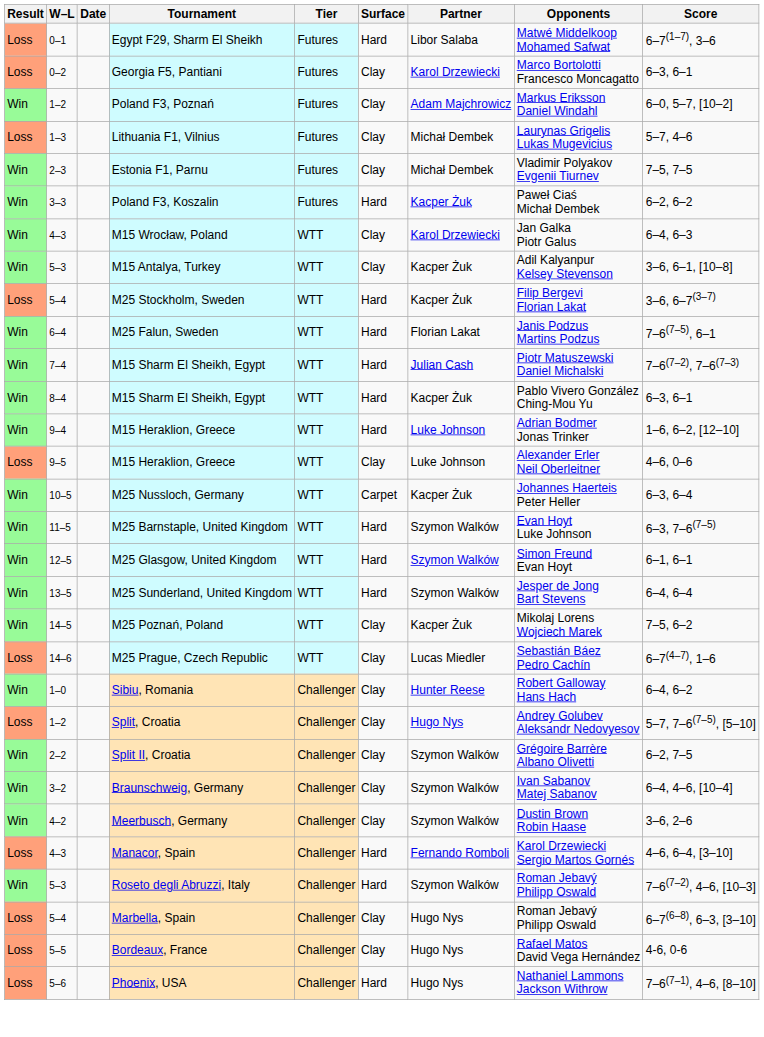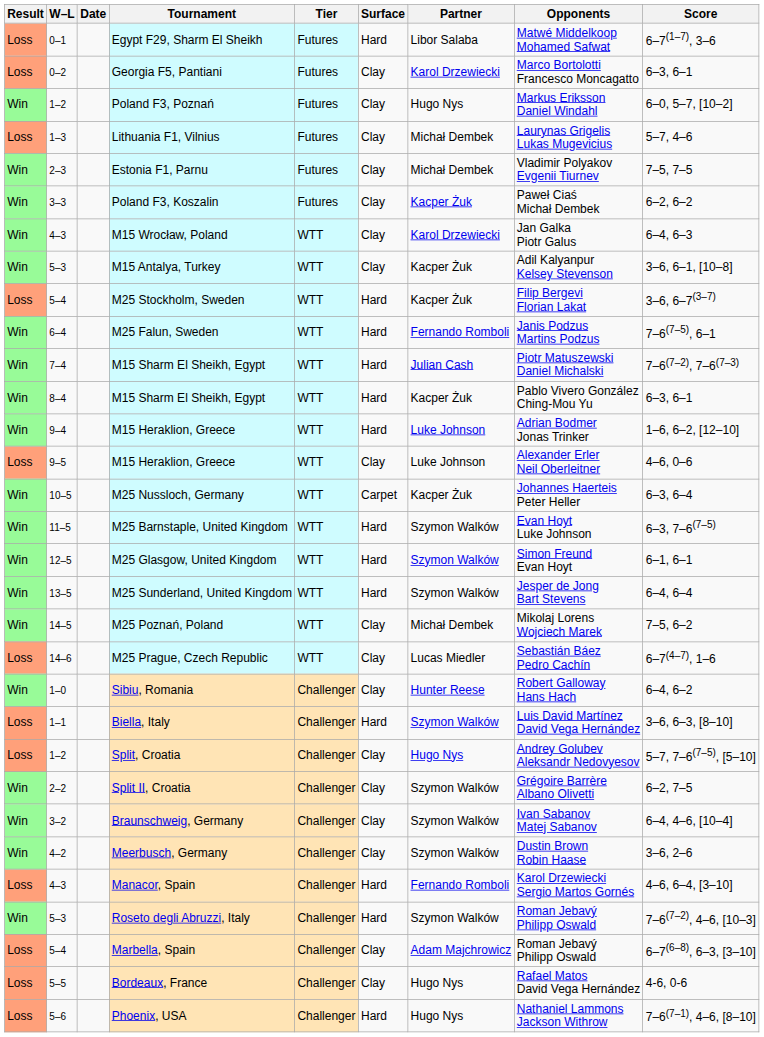 <table class="sortable wikitable nowrap">
 <tr>
 <th>Result</th>
 <th class="unsortable">W–L</th>
 <th>Date</th>
 <th>Tournament</th>
 <th>Tier</th>
 <th>Surface</th>
 <th>Partner</th>
 <th>Opponents</th>
 <th class="unsortable">Score</th>
 </tr>
 <tr>
 <td bgcolor=FFA07A>Loss</td>
 <td><small>0–1</small></td>
 <td></td>
 <td style="background:#cffcff;">Egypt F29, Sharm El Sheikh</td>
 <td style="background:#cffcff;">Futures</td>
 <td>Hard</td>
 <td> Libor Salaba</td>
 <td> <a href='#'>Matwé Middelkoop</a> <br> <a href='#'>Mohamed Safwat</a></td>
 <td>6–7<sup>(1–7)</sup>, 3–6</td>
 </tr>
 <tr>
 <td bgcolor=FFA07A>Loss</td>
 <td><small>0–2</small></td>
 <td></td>
 <td style="background:#cffcff;">Georgia F5, Pantiani</td>
 <td style="background:#cffcff;">Futures</td>
 <td>Clay</td>
 <td> <a href='#'>Karol Drzewiecki</a></td>
 <td> <a href='#'>Marco Bortolotti</a> <br> Francesco Moncagatto</td>
 <td>6–3, 6–1</td>
 </tr>
 <tr>
 <td bgcolor=98FB98>Win</td>
 <td><small>1–2</small></td>
 <td></td>
 <td style="background:#cffcff;">Poland F3, Poznań</td>
 <td style="background:#cffcff;">Futures</td>
 <td>Clay</td>
-<td> <a href='#'>Adam Majchrowicz</a></td>
+<td> Hugo Nys</td>
 <td> <a href='#'>Markus Eriksson</a> <br> <a href='#'>Daniel Windahl</a></td>
 <td>6–0, 5–7, [10–2]</td>
 </tr>
 <tr>
 <td bgcolor=FFA07A>Loss</td>
 <td><small>1–3</small></td>
 <td></td>
 <td style="background:#cffcff;">Lithuania F1, Vilnius</td>
 <td style="background:#cffcff;">Futures</td>
 <td>Clay</td>
 <td> Michał Dembek</td>
 <td> <a href='#'>Laurynas Grigelis</a> <br> <a href='#'>Lukas Mugevicius</a></td>
 <td>5–7, 4–6</td>
 </tr>
 <tr>
 <td bgcolor=98FB98>Win</td>
 <td><small>2–3</small></td>
 <td></td>
 <td style="background:#cffcff;">Estonia F1, Parnu</td>
 <td style="background:#cffcff;">Futures</td>
 <td>Clay</td>
 <td> Michał Dembek</td>
 <td> Vladimir Polyakov <br> <a href='#'>Evgenii Tiurnev</a></td>
 <td>7–5, 7–5</td>
 </tr>
 <tr>
 <td bgcolor=98FB98>Win</td>
 <td><small>3–3</small></td>
 <td></td>
 <td style="background:#cffcff;">Poland F3, Koszalin</td>
 <td style="background:#cffcff;">Futures</td>
-<td>Hard</td>
+<td>Clay</td>
 <td> <a href='#'>Kacper Żuk</a></td>
 <td> Paweł Ciaś <br> Michał Dembek</td>
 <td>6–2, 6–2</td>
 </tr>
 <tr>
 <td bgcolor=98FB98>Win</td>
 <td><small>4–3</small></td>
 <td></td>
 <td style="background:#cffcff;">M15 Wrocław, Poland</td>
 <td style="background:#cffcff;">WTT</td>
 <td>Clay</td>
 <td> <a href='#'>Karol Drzewiecki</a></td>
 <td> Jan Galka <br> Piotr Galus</td>
 <td>6–4, 6–3</td>
 </tr>
 <tr>
 <td bgcolor=98FB98>Win</td>
 <td><small>5–3</small></td>
 <td></td>
 <td style="background:#cffcff;">M15 Antalya, Turkey</td>
 <td style="background:#cffcff;">WTT</td>
 <td>Clay</td>
 <td> Kacper Żuk</td>
 <td> Adil Kalyanpur <br> <a href='#'>Kelsey Stevenson</a></td>
 <td>3–6, 6–1, [10–8]</td>
 </tr>
 <tr>
 <td bgcolor=FFA07A>Loss</td>
 <td><small>5–4</small></td>
 <td></td>
 <td style="background:#cffcff;">M25 Stockholm, Sweden</td>
 <td style="background:#cffcff;">WTT</td>
 <td>Hard</td>
 <td> Kacper Żuk</td>
 <td> <a href='#'>Filip Bergevi</a> <br> <a href='#'>Florian Lakat</a></td>
 <td>3–6, 6–7<sup>(3–7)</sup></td>
 </tr>
 <tr>
 <td bgcolor=98FB98>Win</td>
 <td><small>6–4</small></td>
 <td></td>
 <td style="background:#cffcff;">M25 Falun, Sweden</td>
 <td style="background:#cffcff;">WTT</td>
 <td>Hard</td>
-<td> Florian Lakat</td>
+<td> <a href='#'>Fernando Romboli</a></td>
 <td> <a href='#'>Janis Podzus</a> <br> <a href='#'>Martins Podzus</a></td>
 <td>7–6<sup>(7–5)</sup>, 6–1</td>
 </tr>
 <tr>
 <td bgcolor=98FB98>Win</td>
 <td><small>7–4</small></td>
 <td></td>
 <td style="background:#cffcff;">M15 Sharm El Sheikh, Egypt</td>
 <td style="background:#cffcff;">WTT</td>
 <td>Hard</td>
 <td> <a href='#'>Julian Cash</a></td>
 <td> <a href='#'>Piotr Matuszewski</a> <br> <a href='#'>Daniel Michalski</a></td>
 <td>7–6<sup>(7–2)</sup>, 7–6<sup>(7–3)</sup></td>
 </tr>
 <tr>
 <td bgcolor=98FB98>Win</td>
 <td><small>8–4</small></td>
 <td></td>
 <td style="background:#cffcff;">M15 Sharm El Sheikh, Egypt</td>
 <td style="background:#cffcff;">WTT</td>
 <td>Hard</td>
 <td> Kacper Żuk</td>
 <td> Pablo Vivero González <br> Ching-Mou Yu</td>
 <td>6–3, 6–1</td>
 </tr>
 <tr>
 <td bgcolor=98FB98>Win</td>
 <td><small>9–4</small></td>
 <td></td>
 <td style="background:#cffcff;">M15 Heraklion, Greece</td>
 <td style="background:#cffcff;">WTT</td>
 <td>Hard</td>
 <td> <a href='#'>Luke Johnson</a></td>
 <td> <a href='#'>Adrian Bodmer</a> <br> Jonas Trinker</td>
 <td>1–6, 6–2, [12–10]</td>
 </tr>
 <tr>
 <td bgcolor=FFA07A>Loss</td>
 <td><small>9–5</small></td>
 <td></td>
 <td style="background:#cffcff;">M15 Heraklion, Greece</td>
 <td style="background:#cffcff;">WTT</td>
 <td>Clay</td>
 <td> Luke Johnson</td>
 <td> <a href='#'>Alexander Erler</a> <br> <a href='#'>Neil Oberleitner</a></td>
 <td>4–6, 0–6</td>
 </tr>
 <tr>
 <td bgcolor=98FB98>Win</td>
 <td><small>10–5</small></td>
 <td></td>
 <td style="background:#cffcff;">M25 Nussloch, Germany</td>
 <td style="background:#cffcff;">WTT</td>
 <td>Carpet</td>
 <td> Kacper Żuk</td>
 <td> <a href='#'>Johannes Haerteis</a> <br> Peter Heller</td>
 <td>6–3, 6–4</td>
 </tr>
 <tr>
 <td bgcolor=98FB98>Win</td>
 <td><small>11–5</small></td>
 <td></td>
 <td style="background:#cffcff;">M25 Barnstaple, United Kingdom</td>
 <td style="background:#cffcff;">WTT</td>
 <td>Hard</td>
 <td> Szymon Walków</td>
 <td> <a href='#'>Evan Hoyt</a> <br> Luke Johnson</td>
 <td>6–3, 7–6<sup>(7–5)</sup></td>
 </tr>
 <tr>
 <td bgcolor=98FB98>Win</td>
 <td><small>12–5</small></td>
 <td></td>
 <td style="background:#cffcff;">M25 Glasgow, United Kingdom</td>
 <td style="background:#cffcff;">WTT</td>
 <td>Hard</td>
 <td> <a href='#'>Szymon Walków</a></td>
 <td> <a href='#'>Simon Freund</a> <br> Evan Hoyt</td>
 <td>6–1, 6–1</td>
 </tr>
 <tr>
 <td bgcolor=98FB98>Win</td>
 <td><small>13–5</small></td>
 <td></td>
 <td style="background:#cffcff;">M25 Sunderland, United Kingdom</td>
 <td style="background:#cffcff;">WTT</td>
 <td>Hard</td>
 <td> Szymon Walków</td>
 <td> <a href='#'>Jesper de Jong</a> <br> <a href='#'>Bart Stevens</a></td>
 <td>6–4, 6–4</td>
 </tr>
 <tr>
 <td bgcolor=98FB98>Win</td>
 <td><small>14–5</small></td>
 <td></td>
 <td style="background:#cffcff;">M25 Poznań, Poland</td>
 <td style="background:#cffcff;">WTT</td>
 <td>Clay</td>
-<td> Kacper Żuk</td>
+<td> Michał Dembek</td>
 <td> Mikolaj Lorens <br> <a href='#'>Wojciech Marek</a></td>
 <td>7–5, 6–2</td>
 </tr>
 <tr>
 <td bgcolor=FFA07A>Loss</td>
 <td><small>14–6</small></td>
 <td></td>
 <td style="background:#cffcff;">M25 Prague, Czech Republic</td>
 <td style="background:#cffcff;">WTT</td>
 <td>Clay</td>
 <td> Lucas Miedler</td>
 <td> <a href='#'>Sebastián Báez</a> <br> <a href='#'>Pedro Cachín</a></td>
 <td>6–7<sup>(4–7)</sup>, 1–6</td>
 </tr>
 <tr>
 <td bgcolor=98FB98>Win</td>
 <td><small>1–0</small></td>
 <td><a href='#'></a></td>
 <td style="background:moccasin;"><a href='#'>Sibiu</a>, Romania</td>
 <td style="background:moccasin;">Challenger</td>
 <td>Clay</td>
 <td> <a href='#'>Hunter Reese</a></td>
 <td> <a href='#'>Robert Galloway</a> <br> <a href='#'>Hans Hach</a></td>
 <td>6–4, 6–2</td>
+</tr>
+<tr>
+<td bgcolor=FFA07A>Loss</td>
+<td><small>1–1</small></td>
+<td><a href='#'></a></td>
+<td style="background:moccasin;"><a href='#'>Biella</a>, Italy</td>
+<td style="background:moccasin;">Challenger</td>
+<td>Hard</td>
+<td> <a href='#'>Szymon Walków</a></td>
+<td> <a href='#'>Luis David Martínez</a> <br> <a href='#'>David Vega Hernández</a></td>
+<td>3–6, 6–3, [8–10]</td>
 </tr>
 <tr>
 <td bgcolor=FFA07A>Loss</td>
 <td><small>1–2</small></td>
 <td><a href='#'></a></td>
 <td style="background:moccasin;"><a href='#'>Split</a>, Croatia</td>
 <td style="background:moccasin;">Challenger</td>
 <td>Clay</td>
 <td> <a href='#'>Hugo Nys</a></td>
 <td> <a href='#'>Andrey Golubev</a> <br> <a href='#'>Aleksandr Nedovyesov</a></td>
 <td>5–7, 7–6<sup>(7–5)</sup>, [5–10]</td>
 </tr>
 <tr>
 <td bgcolor=98FB98>Win</td>
 <td><small>2–2</small></td>
 <td><a href='#'></a></td>
 <td style="background:moccasin;"><a href='#'>Split II</a>, Croatia</td>
 <td style="background:moccasin;">Challenger</td>
 <td>Clay</td>
 <td> Szymon Walków</td>
 <td> <a href='#'>Grégoire Barrère</a> <br> <a href='#'>Albano Olivetti</a></td>
 <td>6–2, 7–5</td>
 </tr>
 <tr>
 <td bgcolor=98FB98>Win</td>
 <td><small>3–2</small></td>
 <td><a href='#'></a></td>
 <td style="background:moccasin;"><a href='#'>Braunschweig</a>, Germany</td>
 <td style="background:moccasin;">Challenger</td>
 <td>Clay</td>
 <td> Szymon Walków</td>
 <td> <a href='#'>Ivan Sabanov</a> <br> <a href='#'>Matej Sabanov</a></td>
 <td>6–4, 4–6, [10–4]</td>
 </tr>
 <tr>
 <td bgcolor=98FB98>Win</td>
 <td><small>4–2</small></td>
 <td><a href='#'></a></td>
 <td style="background:moccasin;"><a href='#'>Meerbusch</a>, Germany</td>
 <td style="background:moccasin;">Challenger</td>
 <td>Clay</td>
 <td> Szymon Walków</td>
 <td> <a href='#'>Dustin Brown</a> <br> <a href='#'>Robin Haase</a></td>
 <td>3–6, 2–6</td>
 </tr>
 <tr>
 <td bgcolor=FFA07A>Loss</td>
 <td><small>4–3</small></td>
 <td><a href='#'></a></td>
 <td style="background:moccasin;"><a href='#'>Manacor</a>, Spain</td>
 <td style="background:moccasin;">Challenger</td>
 <td>Hard</td>
 <td> <a href='#'>Fernando Romboli</a></td>
 <td> <a href='#'>Karol Drzewiecki</a> <br> <a href='#'>Sergio Martos Gornés</a></td>
 <td>4–6, 6–4, [3–10]</td>
 </tr>
 <tr>
 <td bgcolor=98FB98>Win</td>
 <td><small>5–3</small></td>
 <td><a href='#'></a></td>
 <td style="background:moccasin;"><a href='#'>Roseto degli Abruzzi</a>, Italy</td>
 <td style="background:moccasin;">Challenger</td>
 <td>Hard</td>
 <td> Szymon Walków</td>
 <td> <a href='#'>Roman Jebavý</a> <br> <a href='#'>Philipp Oswald</a></td>
 <td>7–6<sup>(7–2)</sup>, 4–6, [10–3]</td>
 </tr>
 <tr>
 <td bgcolor=FFA07A>Loss</td>
 <td><small>5–4</small></td>
 <td><a href='#'></a></td>
 <td style="background:moccasin;"><a href='#'>Marbella</a>, Spain</td>
 <td style="background:moccasin;">Challenger</td>
 <td>Clay</td>
-<td> Hugo Nys</td>
+<td> <a href='#'>Adam Majchrowicz</a></td>
 <td> Roman Jebavý<br> Philipp Oswald</td>
 <td>6–7<sup>(6–8)</sup>, 6–3, [3–10]</td>
 </tr>
 <tr>
 <td bgcolor=FFA07A>Loss</td>
 <td><small>5–5</small></td>
 <td><a href='#'></a></td>
 <td style="background:moccasin;"><a href='#'>Bordeaux</a>, France</td>
 <td style="background:moccasin;">Challenger</td>
 <td>Clay</td>
 <td> Hugo Nys</td>
 <td> <a href='#'>Rafael Matos</a><br> David Vega Hernández</td>
 <td>4-6, 0-6</td>
 </tr>
 <tr>
 <td bgcolor=FFA07A>Loss</td>
 <td><small>5–6</small></td>
 <td><a href='#'></a></td>
 <td style="background:moccasin;"><a href='#'>Phoenix</a>, USA</td>
 <td style="background:moccasin;">Challenger</td>
 <td>Hard</td>
 <td> Hugo Nys</td>
 <td> <a href='#'>Nathaniel Lammons</a><br> <a href='#'>Jackson Withrow</a></td>
 <td>7–6<sup>(7–1)</sup>, 4–6, [8–10]</td>
 </tr>
 </table>
